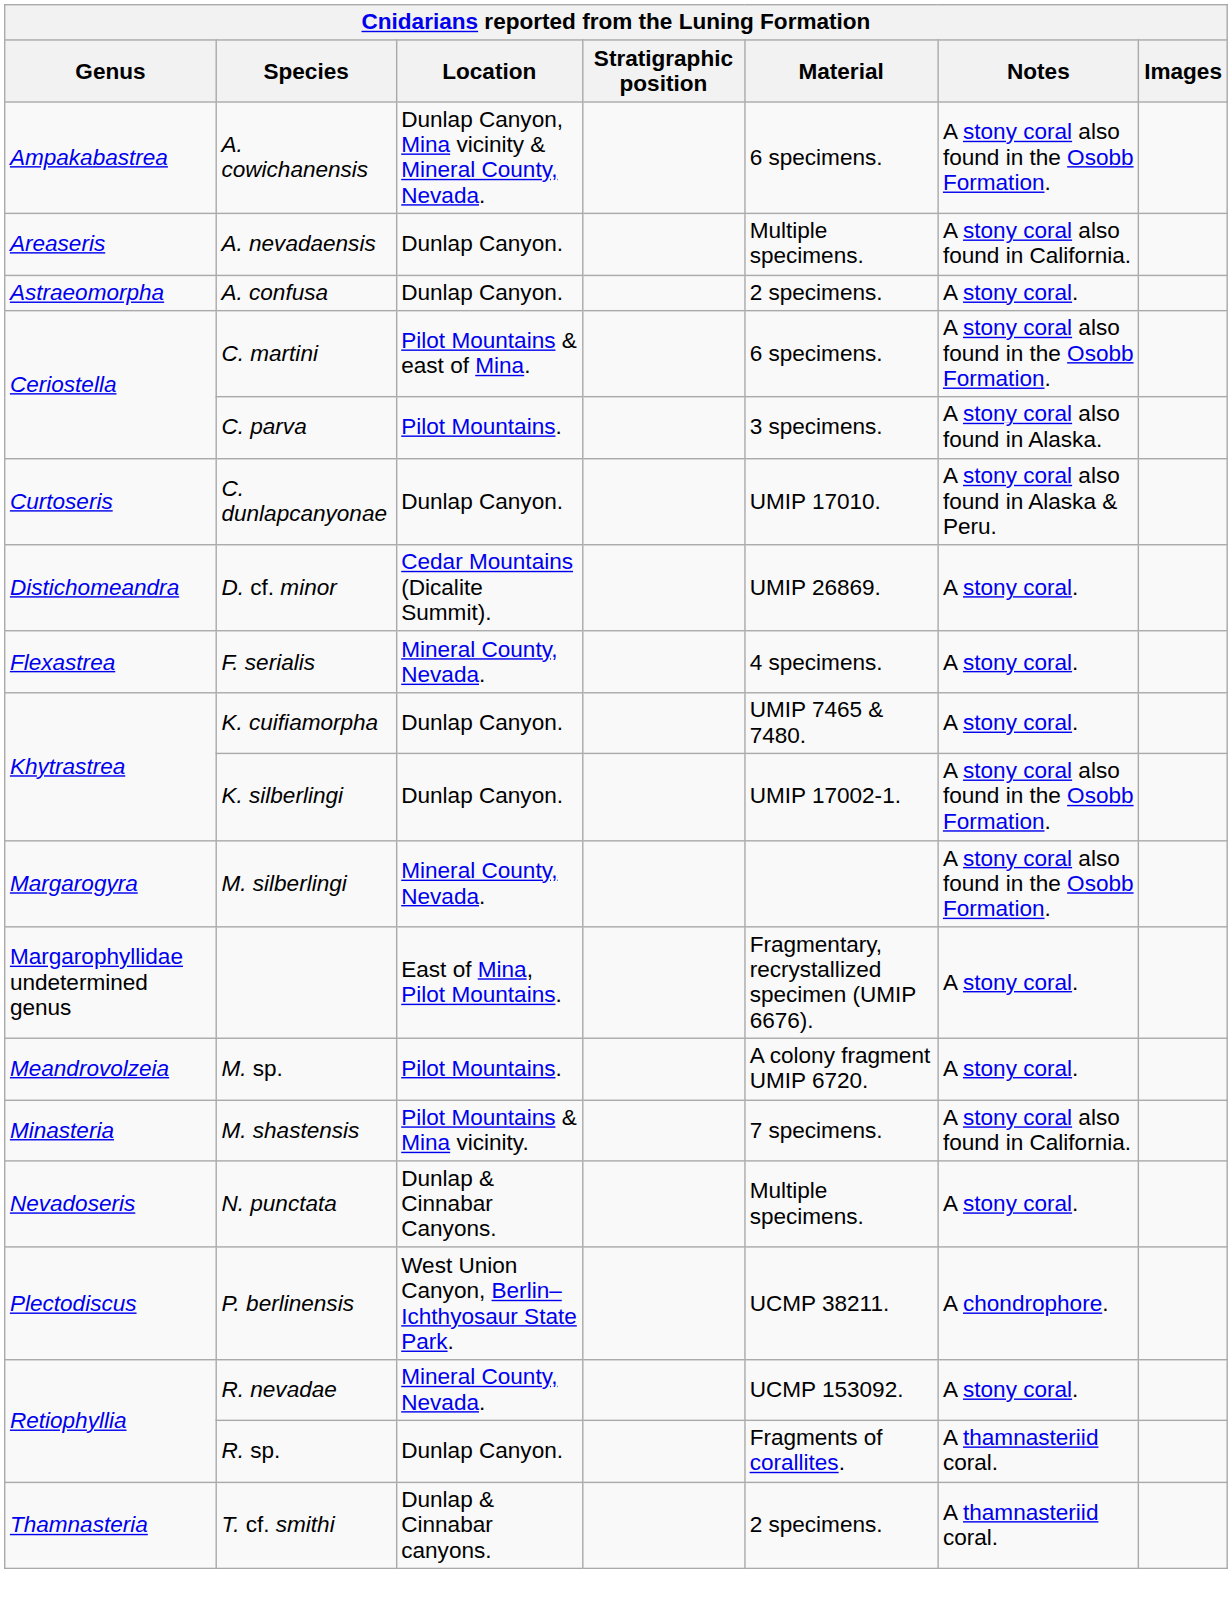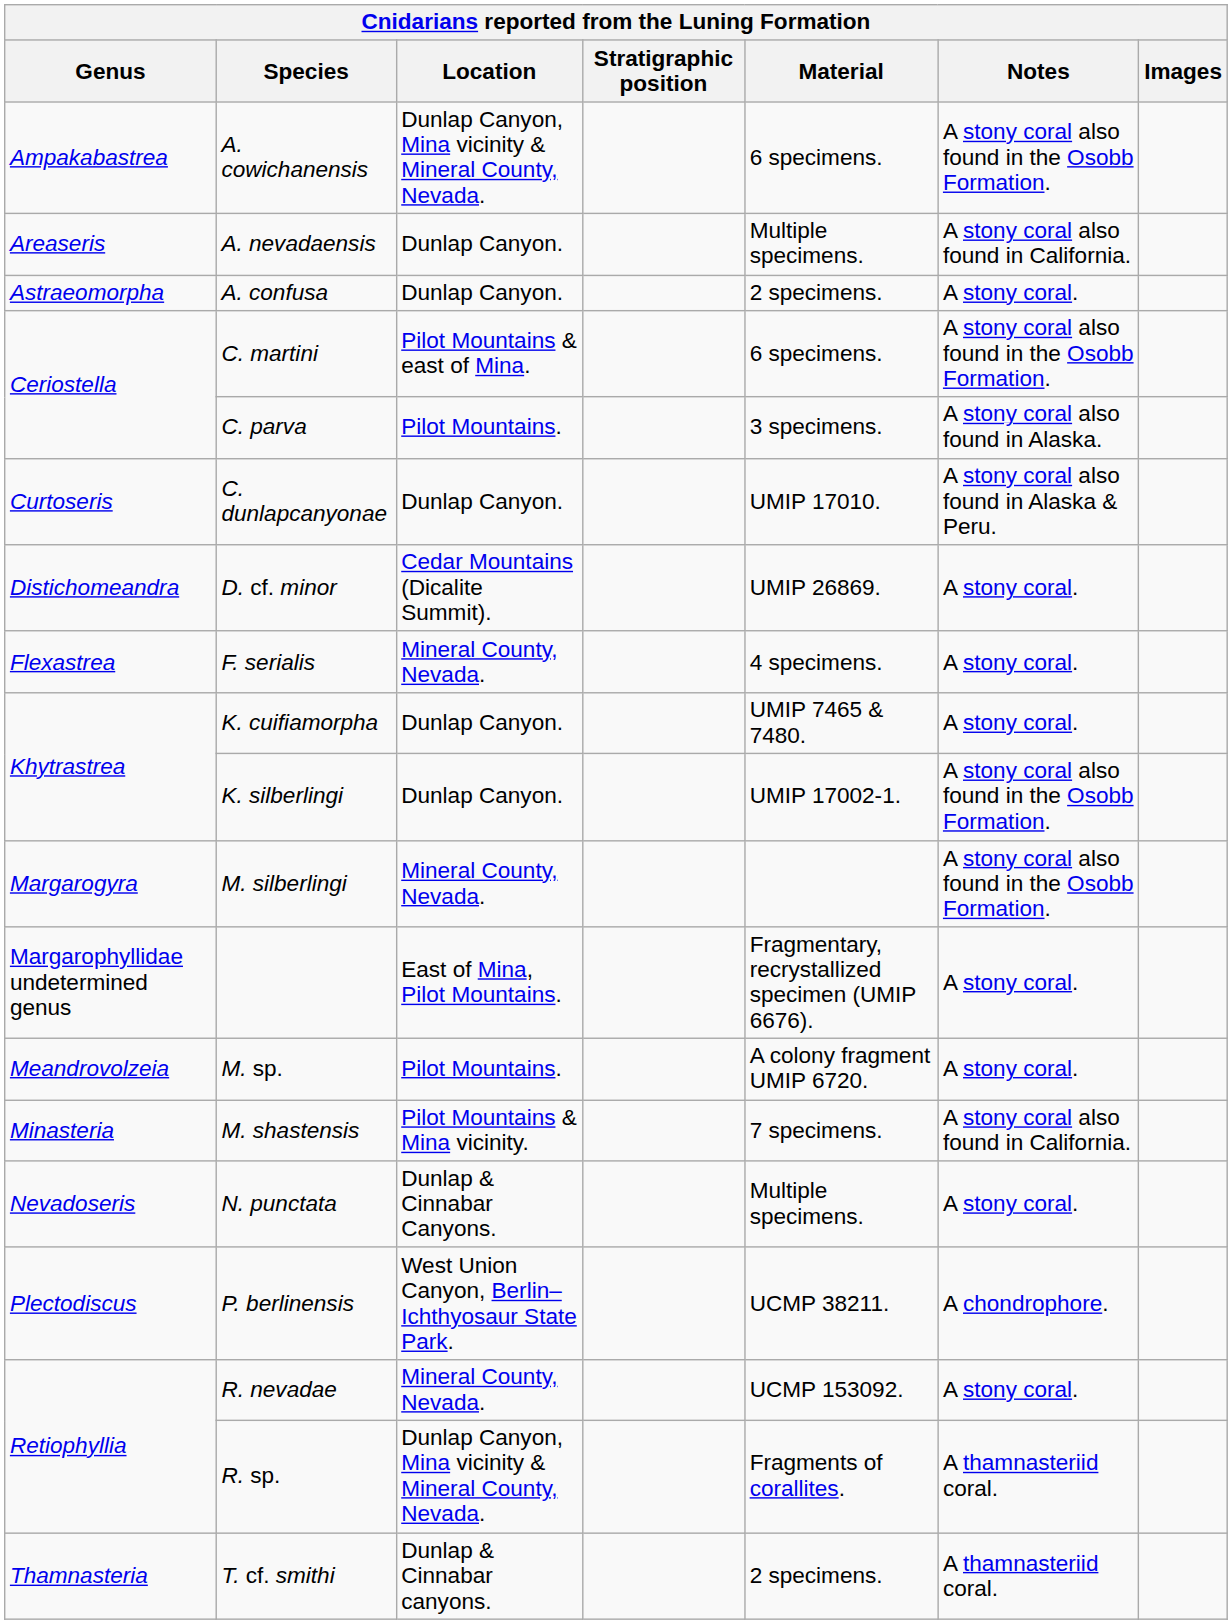 <table class="wikitable" align="center">
 <tr>
 <th colspan="7" align="center"><strong><a href='#'>Cnidarians</a> reported from the Luning Formation</strong></th>
 </tr>
 <tr>
 <th>Genus</th>
 <th>Species</th>
 <th>Location</th>
 <th><strong>Stratigraphic position</strong></th>
 <th><strong>Material</strong></th>
 <th>Notes</th>
 <th>Images</th>
 </tr>
 <tr>
 <td><em><a href='#'>Ampakabastrea</a></em></td>
 <td><em>A. cowichanensis</em></td>
 <td>Dunlap Canyon, <a href='#'>Mina</a> vicinity & <a href='#'>Mineral County, Nevada</a>.</td>
 <td></td>
 <td>6 specimens.</td>
 <td>A <a href='#'>stony coral</a> also found in the <a href='#'>Osobb Formation</a>.</td>
 <td></td>
 </tr>
 <tr>
 <td><em><a href='#'>Areaseris</a></em></td>
 <td><em>A. nevadaensis</em></td>
 <td>Dunlap Canyon.</td>
 <td></td>
 <td>Multiple specimens.</td>
 <td>A <a href='#'>stony coral</a> also found in California.</td>
 <td></td>
 </tr>
 <tr>
 <td><em><a href='#'>Astraeomorpha</a></em></td>
 <td><em>A. confusa</em></td>
 <td>Dunlap Canyon.</td>
 <td></td>
 <td>2 specimens.</td>
 <td>A <a href='#'>stony coral</a>.</td>
 <td></td>
 </tr>
 <tr>
 <td rowspan="2"><em><a href='#'>Ceriostella</a></em></td>
 <td><em>C. martini</em></td>
 <td><a href='#'>Pilot Mountains</a> & east of <a href='#'>Mina</a>.</td>
 <td></td>
 <td>6 specimens.</td>
 <td>A <a href='#'>stony coral</a> also found in the <a href='#'>Osobb Formation</a>.</td>
 <td></td>
 </tr>
 <tr>
 <td><em>C. parva</em></td>
 <td><a href='#'>Pilot Mountains</a>.</td>
 <td></td>
 <td>3 specimens.</td>
 <td>A <a href='#'>stony coral</a> also found in Alaska.</td>
 <td></td>
 </tr>
 <tr>
 <td><em><a href='#'>Curtoseris</a></em></td>
 <td><em>C. dunlapcanyonae</em></td>
 <td>Dunlap Canyon.</td>
 <td></td>
 <td>UMIP 17010.</td>
 <td>A <a href='#'>stony coral</a> also found in Alaska & Peru.</td>
 <td></td>
 </tr>
 <tr>
 <td><em><a href='#'>Distichomeandra</a></em></td>
 <td><em>D.</em> cf. <em>minor</em></td>
 <td><a href='#'>Cedar Mountains</a> (Dicalite Summit).</td>
 <td></td>
 <td>UMIP 26869.</td>
 <td>A <a href='#'>stony coral</a>.</td>
 <td></td>
 </tr>
 <tr>
 <td><em><a href='#'>Flexastrea</a></em></td>
 <td><em>F. serialis</em></td>
 <td><a href='#'>Mineral County, Nevada</a>.</td>
 <td></td>
 <td>4 specimens.</td>
 <td>A <a href='#'>stony coral</a>.</td>
 <td></td>
 </tr>
 <tr>
 <td rowspan="2"><em><a href='#'>Khytrastrea</a></em></td>
 <td><em>K. cuifiamorpha</em></td>
 <td>Dunlap Canyon.</td>
 <td></td>
 <td>UMIP 7465 & 7480.</td>
 <td>A <a href='#'>stony coral</a>.</td>
 <td></td>
 </tr>
 <tr>
 <td><em>K. silberlingi</em></td>
 <td>Dunlap Canyon.</td>
 <td></td>
 <td>UMIP 17002-1.</td>
 <td>A <a href='#'>stony coral</a> also found in the <a href='#'>Osobb Formation</a>.</td>
 <td></td>
 </tr>
 <tr>
 <td><em><a href='#'>Margarogyra</a></em></td>
 <td><em>M. silberlingi</em></td>
 <td><a href='#'>Mineral County, Nevada</a>.</td>
 <td></td>
 <td></td>
 <td>A <a href='#'>stony coral</a> also found in the <a href='#'>Osobb Formation</a>.</td>
 <td></td>
 </tr>
 <tr>
 <td><a href='#'>Margarophyllidae</a> undetermined genus</td>
 <td></td>
 <td>East of <a href='#'>Mina</a>, <a href='#'>Pilot Mountains</a>.</td>
 <td></td>
 <td>Fragmentary, recrystallized specimen (UMIP 6676).</td>
 <td>A <a href='#'>stony coral</a>.</td>
 <td></td>
 </tr>
 <tr>
 <td><em><a href='#'>Meandrovolzeia</a></em></td>
 <td><em>M.</em> sp.</td>
 <td><a href='#'>Pilot Mountains</a>.</td>
 <td></td>
 <td>A colony fragment UMIP 6720.</td>
 <td>A <a href='#'>stony coral</a>.</td>
 <td></td>
 </tr>
 <tr>
 <td><em><a href='#'>Minasteria</a></em></td>
 <td><em>M. shastensis</em></td>
 <td><a href='#'>Pilot Mountains</a> & <a href='#'>Mina</a> vicinity.</td>
 <td></td>
 <td>7 specimens.</td>
 <td>A <a href='#'>stony coral</a> also found in California.</td>
 <td></td>
 </tr>
 <tr>
 <td><em><a href='#'>Nevadoseris</a></em></td>
 <td><em>N. punctata</em></td>
 <td>Dunlap & Cinnabar Canyons.</td>
 <td></td>
 <td>Multiple specimens.</td>
 <td>A <a href='#'>stony coral</a>.</td>
 <td></td>
 </tr>
 <tr>
 <td><em><a href='#'>Plectodiscus</a></em></td>
 <td><em>P. berlinensis</em></td>
 <td>West Union Canyon, <a href='#'>Berlin–Ichthyosaur State Park</a>.</td>
 <td></td>
 <td>UCMP 38211.</td>
 <td>A <a href='#'>chondrophore</a>.</td>
 <td></td>
 </tr>
 <tr>
 <td rowspan="2"><em><a href='#'>Retiophyllia</a></em></td>
 <td><em>R. nevadae</em></td>
 <td><a href='#'>Mineral County, Nevada</a>.</td>
 <td></td>
 <td>UCMP 153092.</td>
 <td>A <a href='#'>stony coral</a>.</td>
 <td></td>
 </tr>
 <tr>
 <td><em>R.</em> sp.</td>
-<td>Dunlap Canyon.</td>
+<td>Dunlap Canyon, <a href='#'>Mina</a> vicinity & <a href='#'>Mineral County, Nevada</a>.</td>
 <td></td>
 <td>Fragments of <a href='#'>corallites</a>.</td>
 <td>A <a href='#'>thamnasteriid</a> coral.</td>
 <td></td>
 </tr>
 <tr>
 <td><em><a href='#'>Thamnasteria</a></em></td>
 <td><em>T.</em> cf. <em>smithi</em></td>
 <td>Dunlap & Cinnabar canyons.</td>
 <td></td>
 <td>2 specimens.</td>
 <td>A <a href='#'>thamnasteriid</a> coral.</td>
 <td></td>
 </tr>
 </table>
